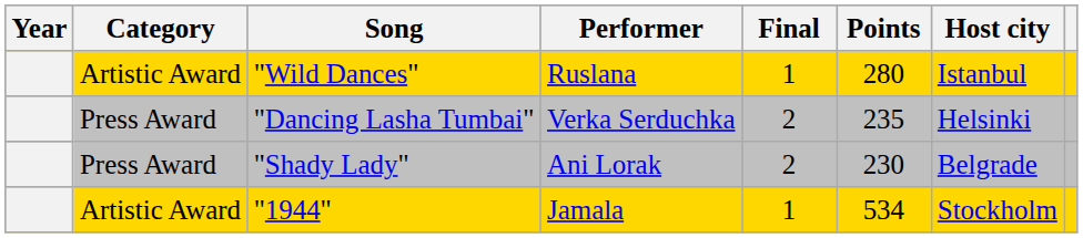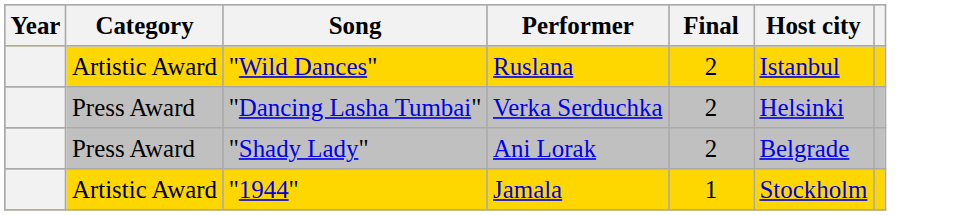 <table class="wikitable sortable plainrowheaders" style="font-size: 95%">
 <tr>
 <th>Year</th>
 <th>Category</th>
 <th>Song</th>
 <th>Performer</th>
 <th width=45px>Final</th>
-<th width=45px>Points</th>
 <th>Host city</th>
 <th class="unsortable"></th>
 </tr>
 <tr bgcolor="gold">
 <th scope="row"></th>
 <td>Artistic Award</td>
 <td>"<a href='#'>Wild Dances</a>"</td>
 <td><a href='#'>Ruslana</a></td>
-<td style="text-align:center;">1</td>
-<td style="text-align:center;">280</td>
+<td style="text-align:center;">2</td>
 <td> <a href='#'>Istanbul</a></td>
 <td></td>
 </tr>
 <tr bgcolor="silver">
 <th scope="row"></th>
 <td>Press Award</td>
 <td>"<a href='#'>Dancing Lasha Tumbai</a>"</td>
 <td><a href='#'>Verka Serduchka</a></td>
 <td style="text-align:center;">2</td>
-<td style="text-align:center;">235</td>
 <td> <a href='#'>Helsinki</a></td>
 <td></td>
 </tr>
 <tr bgcolor="silver">
 <th scope="row"></th>
 <td>Press Award</td>
 <td>"<a href='#'>Shady Lady</a>"</td>
 <td><a href='#'>Ani Lorak</a></td>
 <td style="text-align:center;">2</td>
-<td style="text-align:center;">230</td>
 <td> <a href='#'>Belgrade</a></td>
 <td></td>
 </tr>
 <tr bgcolor="gold">
 <th scope="row"></th>
 <td>Artistic Award</td>
 <td>"<a href='#'>1944</a>"</td>
 <td><a href='#'>Jamala</a></td>
 <td style="text-align:center;">1</td>
-<td style="text-align:center;">534</td>
 <td> <a href='#'>Stockholm</a></td>
 <td></td>
 </tr>
 </table>
